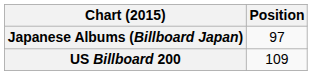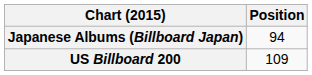 <table class="wikitable plainrowheaders" style="text-align:center">
 <tr>
 <th>Chart (2015)</th>
 <th>Position</th>
 </tr>
 <tr>
 <th scope="row">Japanese Albums (<em>Billboard Japan</em>)</th>
-<td>97</td>
+<td>94</td>
 </tr>
 <tr>
 <th scope="row">US <em>Billboard</em> 200</th>
 <td>109</td>
 </tr>
 </table>
